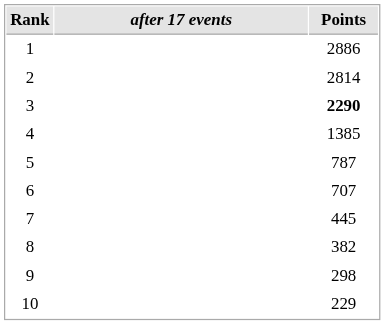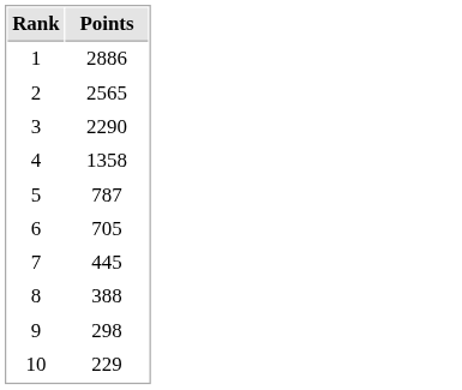 <table cellspacing="1" cellpadding="3" style="border:1px solid #AAAAAA;font-size:86%">
 <tr style="background-color: #E4E4E4;">
 <th style="border-bottom:1px solid #AAAAAA; width: 10px;">Rank</th>
-<th style="border-bottom:1px solid #AAAAAA; width: 200px;"><em>after 17 events</em></th>
 <th style="border-bottom:1px solid #AAAAAA; width: 50px;">Points</th>
 </tr>
 <tr>
 <td align=center>1</td>
-<td></td>
 <td align=center>2886</td>
 </tr>
 <tr>
 <td align=center>2</td>
-<td></td>
-<td align=center>2814</td>
+<td align=center>2565</td>
 </tr>
 <tr>
 <td align=center>3</td>
-<td></td>
-<td align=center><strong>2290</strong></td>
+<td align=center>2290</td>
 </tr>
 <tr>
 <td align=center>4</td>
-<td></td>
-<td align=center>1385</td>
+<td align=center>1358</td>
 </tr>
 <tr>
 <td align=center>5</td>
-<td></td>
 <td align=center>787</td>
 </tr>
 <tr>
 <td align=center>6</td>
-<td></td>
-<td align=center>707</td>
+<td align=center>705</td>
 </tr>
 <tr>
 <td align=center>7</td>
-<td></td>
 <td align=center>445</td>
 </tr>
 <tr>
 <td align=center>8</td>
-<td></td>
-<td align=center>382</td>
+<td align=center>388</td>
 </tr>
 <tr>
 <td align=center>9</td>
-<td></td>
 <td align=center>298</td>
 </tr>
 <tr>
 <td align=center>10</td>
-<td></td>
 <td align=center>229</td>
 </tr>
 </table>
